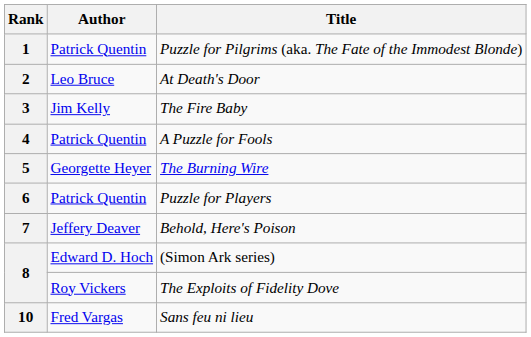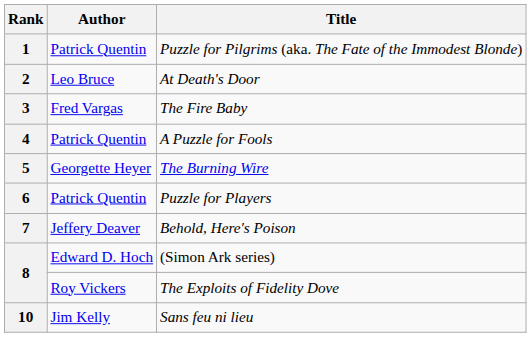 <table class="wikitable sortable" style="font-size:1.00em; line-height:1.5em;">
 <tr>
 <th>Rank</th>
 <th>Author</th>
 <th>Title</th>
 </tr>
 <tr>
 <th>1</th>
 <td><a href='#'>Patrick Quentin</a></td>
 <td><em>Puzzle for Pilgrims</em> (aka. <em>The Fate of the Immodest Blonde</em>)</td>
 </tr>
 <tr>
 <th>2</th>
 <td><a href='#'>Leo Bruce</a></td>
 <td><em>At Death's Door</em></td>
 </tr>
 <tr>
 <th>3</th>
-<td><a href='#'>Jim Kelly</a></td>
+<td><a href='#'>Fred Vargas</a></td>
 <td><em>The Fire Baby</em></td>
 </tr>
 <tr>
 <th>4</th>
 <td><a href='#'>Patrick Quentin</a></td>
 <td><em>A Puzzle for Fools</em></td>
 </tr>
 <tr>
 <th>5</th>
 <td><a href='#'>Georgette Heyer</a></td>
 <td><em><a href='#'>The Burning Wire</a></em></td>
 </tr>
 <tr>
 <th>6</th>
 <td><a href='#'>Patrick Quentin</a></td>
 <td><em>Puzzle for Players</em></td>
 </tr>
 <tr>
 <th>7</th>
 <td><a href='#'>Jeffery Deaver</a></td>
 <td><em>Behold, Here's Poison</em></td>
 </tr>
 <tr>
 <th rowspan=2>8</th>
 <td><a href='#'>Edward D. Hoch</a></td>
 <td>(Simon Ark series)</td>
 </tr>
 <tr>
 <td><a href='#'>Roy Vickers</a></td>
 <td><em>The Exploits of Fidelity Dove</em></td>
 </tr>
 <tr>
 <th>10</th>
-<td><a href='#'>Fred Vargas</a></td>
+<td><a href='#'>Jim Kelly</a></td>
 <td><em>Sans feu ni lieu</em></td>
 </tr>
 </table>
